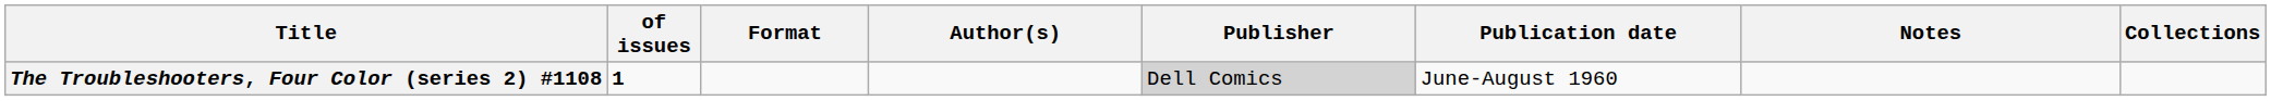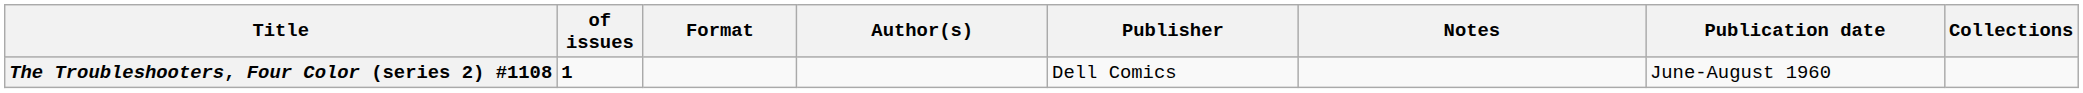 <table class="wikitable">
 <tr>
 <th>Title</th>
 <th style="width:40pt"> of issues</th>
 <th style="width:75pt">Format</th>
 <th style="width:125pt">Author(s)</th>
 <th style="width:125pt">Publisher</th>
+<th style="width:175pt">Notes</th>
 <th style="width:150pt">Publication date</th>
-<th style="width:175pt">Notes</th>
 <th>Collections</th>
 </tr>
 <tr>
 <th><em>The Troubleshooters</em>, <em>Four Color</em> (series 2) #1108</th>
 <td><strong>1</strong></td>
 <td></td>
 <td></td>
-<td style="background: lightgrey;">Dell Comics</td>
+<td>Dell Comics</td>
+<td></td>
 <td>June-August 1960</td>
-<td></td>
 <td></td>
 </tr>
 </table>
